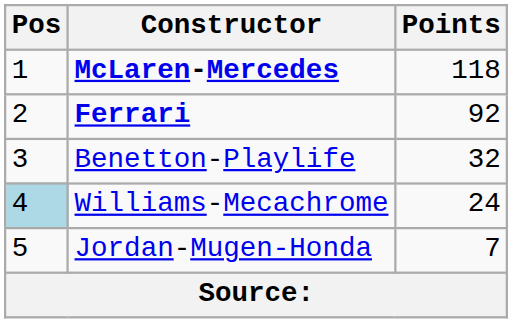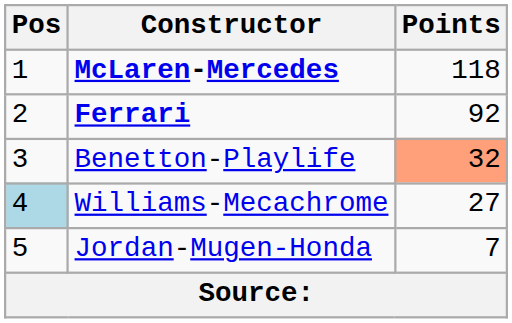 <table class="wikitable" style="font-size:95%;">
 <tr>
 <th>Pos</th>
 <th>Constructor</th>
 <th>Points</th>
 </tr>
 <tr>
 <td>1</td>
 <td> <strong><a href='#'>McLaren</a>-<a href='#'>Mercedes</a></strong></td>
 <td align="right">118</td>
 </tr>
 <tr>
 <td>2</td>
 <td> <strong><a href='#'>Ferrari</a></strong></td>
 <td align="right">92</td>
 </tr>
 <tr>
 <td>3</td>
 <td> <a href='#'>Benetton</a>-<a href='#'>Playlife</a></td>
-<td align="right">32</td>
+<td align="right" style="background: lightsalmon;">32</td>
 </tr>
 <tr>
 <td style="background: lightblue;">4</td>
 <td> <a href='#'>Williams</a>-<a href='#'>Mecachrome</a></td>
-<td align="right">24</td>
+<td align="right">27</td>
 </tr>
 <tr>
 <td>5</td>
 <td> <a href='#'>Jordan</a>-<a href='#'>Mugen-Honda</a></td>
 <td align="right">7</td>
 </tr>
 <tr>
 <th colspan=4>Source: </th>
 </tr>
 </table>
